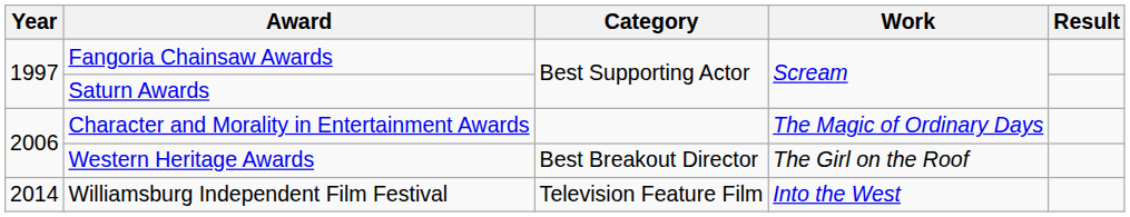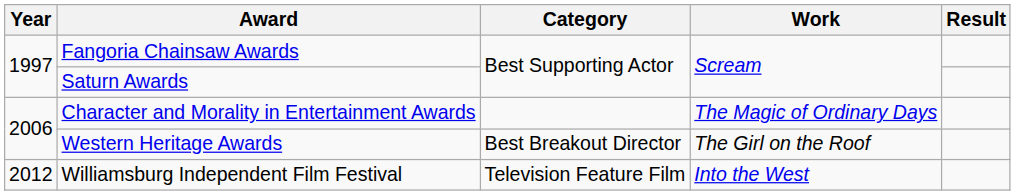 <table class="wikitable sortable">
 <tr>
 <th>Year</th>
 <th>Award</th>
 <th>Category</th>
 <th>Work</th>
 <th>Result</th>
 </tr>
 <tr>
 <td rowspan="2">1997</td>
 <td><a href='#'>Fangoria Chainsaw Awards</a></td>
 <td rowspan="2">Best Supporting Actor</td>
 <td rowspan="2"><em><a href='#'>Scream</a></em></td>
 <td></td>
 </tr>
 <tr>
 <td><a href='#'>Saturn Awards</a></td>
 <td></td>
 </tr>
 <tr>
 <td rowspan="2">2006</td>
 <td><a href='#'>Character and Morality in Entertainment Awards</a></td>
 <td></td>
 <td><em><a href='#'>The Magic of Ordinary Days</a></em></td>
 <td></td>
 </tr>
 <tr>
 <td><a href='#'>Western Heritage Awards</a></td>
 <td>Best Breakout Director</td>
 <td><em>The Girl on the Roof</em></td>
 <td></td>
 </tr>
 <tr>
-<td>2014</td>
+<td>2012</td>
 <td>Williamsburg Independent Film Festival</td>
 <td>Television Feature Film</td>
 <td><a href='#'><em>Into the West</em></a></td>
 <td></td>
 </tr>
 </table>
